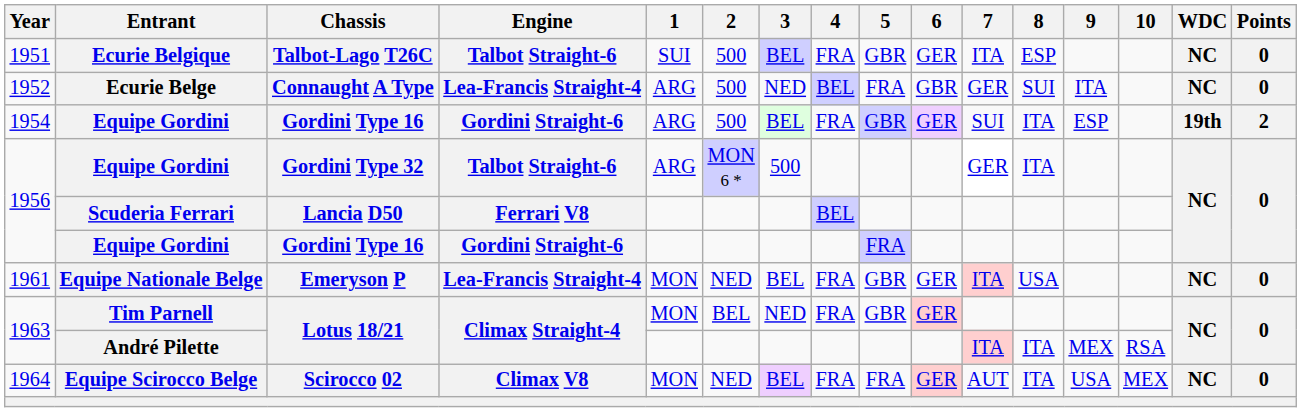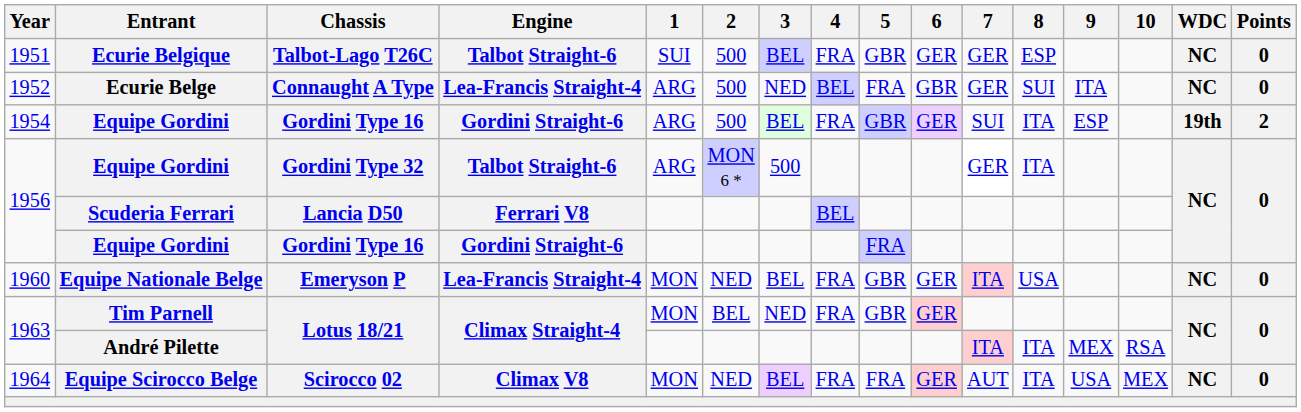 <table class="wikitable" style="text-align:center; font-size:90%">
 <tr>
 <th>Year</th>
 <th>Entrant</th>
 <th>Chassis</th>
 <th>Engine</th>
 <th>1</th>
 <th>2</th>
 <th>3</th>
 <th>4</th>
 <th>5</th>
 <th>6</th>
 <th>7</th>
 <th>8</th>
 <th>9</th>
 <th>10</th>
 <th>WDC</th>
 <th>Points</th>
 </tr>
 <tr>
 <td><a href='#'>1951</a></td>
 <th><a href='#'>Ecurie Belgique</a></th>
 <th><a href='#'>Talbot-Lago</a> <a href='#'>T26C</a></th>
 <th><a href='#'>Talbot</a> <a href='#'>Straight-6</a></th>
 <td><a href='#'>SUI</a></td>
 <td><a href='#'>500</a></td>
 <td style="background:#CFCFFF;"><a href='#'>BEL</a><br></td>
 <td><a href='#'>FRA</a></td>
 <td><a href='#'>GBR</a></td>
 <td><a href='#'>GER</a></td>
-<td><a href='#'>ITA</a></td>
+<td><a href='#'>GER</a></td>
 <td><a href='#'>ESP</a></td>
 <td></td>
 <td></td>
 <th>NC</th>
 <th>0</th>
 </tr>
 <tr>
 <td><a href='#'>1952</a></td>
 <th>Ecurie Belge</th>
 <th><a href='#'>Connaught</a> <a href='#'>A Type</a></th>
 <th><a href='#'>Lea-Francis</a> <a href='#'>Straight-4</a></th>
 <td><a href='#'>ARG</a></td>
 <td><a href='#'>500</a></td>
 <td><a href='#'>NED</a></td>
 <td style="background:#CFCFFF;"><a href='#'>BEL</a><br></td>
 <td><a href='#'>FRA</a></td>
 <td><a href='#'>GBR</a></td>
 <td><a href='#'>GER</a></td>
 <td><a href='#'>SUI</a></td>
 <td><a href='#'>ITA</a></td>
 <td></td>
 <th>NC</th>
 <th>0</th>
 </tr>
 <tr>
 <td><a href='#'>1954</a></td>
 <th><a href='#'>Equipe Gordini</a></th>
 <th><a href='#'>Gordini</a> <a href='#'>Type 16</a></th>
 <th><a href='#'>Gordini</a> <a href='#'>Straight-6</a></th>
 <td><a href='#'>ARG</a></td>
 <td><a href='#'>500</a></td>
 <td style="background:#DFFFDF;"><a href='#'>BEL</a><br></td>
 <td><a href='#'>FRA</a></td>
 <td style="background:#CFCFFF;"><a href='#'>GBR</a><br></td>
 <td style="background:#EFCFFF;"><a href='#'>GER</a><br></td>
 <td><a href='#'>SUI</a></td>
 <td><a href='#'>ITA</a></td>
 <td><a href='#'>ESP</a></td>
 <td></td>
 <th>19th</th>
 <th>2</th>
 </tr>
 <tr>
 <td rowspan=3><a href='#'>1956</a></td>
 <th><a href='#'>Equipe Gordini</a></th>
 <th><a href='#'>Gordini</a> <a href='#'>Type 32</a></th>
 <th><a href='#'>Talbot</a> <a href='#'>Straight-6</a></th>
 <td><a href='#'>ARG</a></td>
 <td style="background:#CFCFFF;"><a href='#'>MON</a><br><small>6 *</small></td>
 <td><a href='#'>500</a></td>
 <td></td>
 <td></td>
 <td></td>
 <td style="background:#ffffff;"><a href='#'>GER</a><br></td>
 <td><a href='#'>ITA</a></td>
 <td></td>
 <td></td>
 <th rowspan=3>NC</th>
 <th rowspan=3>0</th>
 </tr>
 <tr>
 <th><a href='#'>Scuderia Ferrari</a></th>
 <th><a href='#'>Lancia</a> <a href='#'>D50</a></th>
 <th><a href='#'>Ferrari</a> <a href='#'>V8</a></th>
 <td></td>
 <td></td>
 <td></td>
 <td style="background:#CFCFFF;"><a href='#'>BEL</a><br></td>
 <td></td>
 <td></td>
 <td></td>
 <td></td>
 <td></td>
 <td></td>
 </tr>
 <tr>
 <th><a href='#'>Equipe Gordini</a></th>
 <th><a href='#'>Gordini</a> <a href='#'>Type 16</a></th>
 <th><a href='#'>Gordini</a> <a href='#'>Straight-6</a></th>
 <td></td>
 <td></td>
 <td></td>
 <td></td>
 <td style="background:#CFCFFF;"><a href='#'>FRA</a><br></td>
 <td></td>
 <td></td>
 <td></td>
 <td></td>
 <td></td>
 </tr>
 <tr>
-<td><a href='#'>1961</a></td>
+<td><a href='#'>1960</a></td>
 <th><a href='#'>Equipe Nationale Belge</a></th>
 <th><a href='#'>Emeryson</a> <a href='#'>P</a></th>
 <th><a href='#'>Lea-Francis</a> <a href='#'>Straight-4</a></th>
 <td><a href='#'>MON</a></td>
 <td><a href='#'>NED</a></td>
 <td><a href='#'>BEL</a></td>
 <td><a href='#'>FRA</a></td>
 <td><a href='#'>GBR</a></td>
 <td><a href='#'>GER</a></td>
 <td style="background:#FFCFCF;"><a href='#'>ITA</a><br></td>
 <td><a href='#'>USA</a></td>
 <td></td>
 <td></td>
 <th>NC</th>
 <th>0</th>
 </tr>
 <tr>
 <td rowspan=2><a href='#'>1963</a></td>
 <th><a href='#'>Tim Parnell</a></th>
 <th rowspan=2><a href='#'>Lotus</a> <a href='#'>18/21</a></th>
 <th rowspan=2><a href='#'>Climax</a> <a href='#'>Straight-4</a></th>
 <td><a href='#'>MON</a></td>
 <td><a href='#'>BEL</a></td>
 <td><a href='#'>NED</a></td>
 <td><a href='#'>FRA</a></td>
 <td><a href='#'>GBR</a></td>
 <td style="background:#FFCFCF;"><a href='#'>GER</a><br></td>
 <td></td>
 <td></td>
 <td></td>
 <td></td>
 <th rowspan=2>NC</th>
 <th rowspan=2>0</th>
 </tr>
 <tr>
 <th>André Pilette</th>
 <td></td>
 <td></td>
 <td></td>
 <td></td>
 <td></td>
 <td></td>
 <td style="background:#FFCFCF;"><a href='#'>ITA</a><br></td>
 <td><a href='#'>ITA</a></td>
 <td><a href='#'>MEX</a></td>
 <td><a href='#'>RSA</a></td>
 </tr>
 <tr>
 <td><a href='#'>1964</a></td>
 <th><a href='#'>Equipe Scirocco Belge</a></th>
 <th><a href='#'>Scirocco</a> <a href='#'>02</a></th>
 <th><a href='#'>Climax</a> <a href='#'>V8</a></th>
 <td><a href='#'>MON</a><br></td>
 <td><a href='#'>NED</a></td>
 <td style="background:#EFCFFF;"><a href='#'>BEL</a><br></td>
 <td><a href='#'>FRA</a></td>
 <td><a href='#'>FRA</a></td>
 <td style="background:#FFCFCF;"><a href='#'>GER</a><br></td>
 <td><a href='#'>AUT</a></td>
 <td><a href='#'>ITA</a><br></td>
 <td><a href='#'>USA</a></td>
 <td><a href='#'>MEX</a></td>
 <th>NC</th>
 <th>0</th>
 </tr>
 <tr>
 <th colspan="16"></th>
 </tr>
 </table>
